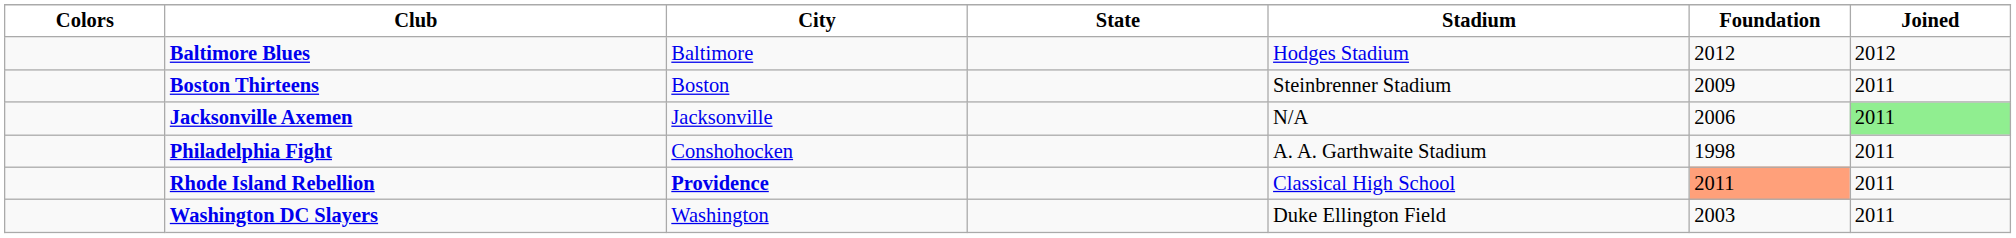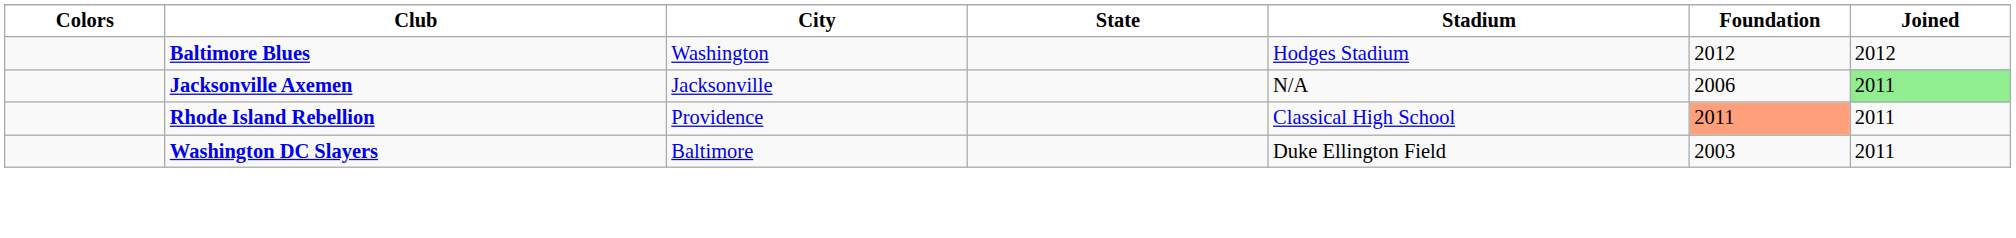 <table class="wikitable" style="width: 99%">
 <tr>
 </tr>
 <tr>
 <th style="background:white; width:8%">Colors</th>
 <th style="background:white; width:25%">Club</th>
 <th style="background:white; width:15%">City</th>
 <th style="background:white; width:15%">State</th>
 <th style="background:white; width:21%">Stadium</th>
 <th style="background:white; width:8%">Foundation</th>
 <th style="background:white; width:8%">Joined</th>
 </tr>
 <tr>
 <td style="text-align:center;"></td>
 <td><strong><a href='#'>Baltimore Blues</a></strong></td>
-<td><a href='#'>Baltimore</a></td>
+<td><a href='#'>Washington</a></td>
 <td></td>
 <td><a href='#'>Hodges Stadium</a></td>
 <td>2012</td>
 <td>2012</td>
-</tr>
-<tr>
-<td style="text-align:center;"></td>
-<td><strong><a href='#'>Boston Thirteens</a></strong></td>
-<td><a href='#'>Boston</a></td>
-<td></td>
-<td>Steinbrenner Stadium</td>
-<td>2009</td>
-<td>2011</td>
 </tr>
 <tr>
 <td style="text-align:center;"></td>
 <td><strong><a href='#'>Jacksonville Axemen</a></strong></td>
 <td><a href='#'>Jacksonville</a></td>
 <td></td>
 <td>N/A</td>
 <td>2006</td>
 <td style="background: lightgreen;">2011</td>
 </tr>
 <tr>
 <td style="text-align:center;"></td>
-<td><strong><a href='#'>Philadelphia Fight</a></strong></td>
-<td><a href='#'>Conshohocken</a></td>
-<td></td>
-<td>A. A. Garthwaite Stadium</td>
-<td>1998</td>
-<td>2011</td>
-</tr>
-<tr>
-<td style="text-align:center;"></td>
 <td><strong><a href='#'>Rhode Island Rebellion</a></strong></td>
-<td><strong><a href='#'>Providence</a></strong></td>
+<td><a href='#'>Providence</a></td>
 <td></td>
 <td><a href='#'>Classical High School</a></td>
 <td style="background: lightsalmon;">2011</td>
 <td>2011</td>
 </tr>
 <tr>
 <td style="text-align:center;"></td>
 <td><strong><a href='#'>Washington DC Slayers</a></strong></td>
-<td><a href='#'>Washington</a></td>
+<td><a href='#'>Baltimore</a></td>
 <td></td>
 <td>Duke Ellington Field</td>
 <td>2003</td>
 <td>2011</td>
 </tr>
 </table>
